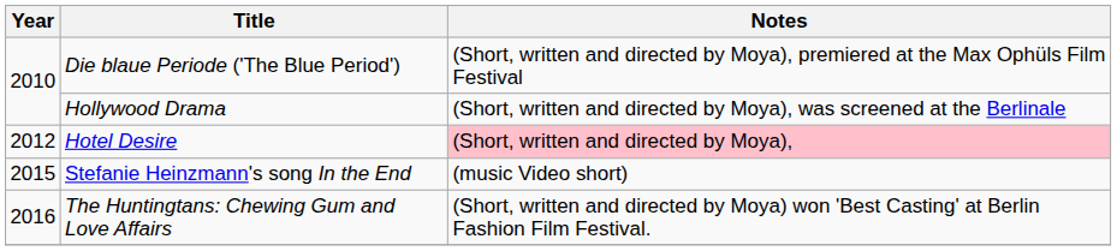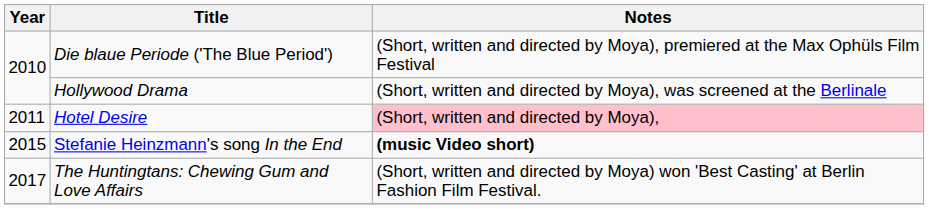 <table class="wikitable sortable">
 <tr>
 <th>Year</th>
 <th>Title</th>
 <th>Notes</th>
 </tr>
 <tr>
 <td rowspan=2>2010</td>
 <td><em>Die blaue Periode</em> ('The Blue Period')</td>
 <td>(Short, written and directed by Moya), premiered at the Max Ophüls Film Festival</td>
 </tr>
 <tr>
 <td><em>Hollywood Drama</em></td>
 <td>(Short, written and directed by Moya), was screened at the <a href='#'>Berlinale</a></td>
 </tr>
 <tr>
-<td>2012</td>
+<td>2011</td>
 <td><em><a href='#'>Hotel Desire</a></em></td>
 <td style="background: pink;">(Short, written and directed by Moya),</td>
 </tr>
 <tr>
 <td>2015</td>
 <td><a href='#'>Stefanie Heinzmann</a>'s song <em>In the End</em></td>
-<td>(music Video short)</td>
+<td><strong>(music Video short)</strong></td>
 </tr>
 <tr>
-<td>2016</td>
+<td>2017</td>
 <td><em>The Huntingtans: Chewing Gum and Love Affairs</em></td>
 <td>(Short, written and directed by Moya) won 'Best Casting' at Berlin Fashion Film Festival.</td>
 </tr>
 <tr>
 </tr>
 </table>
